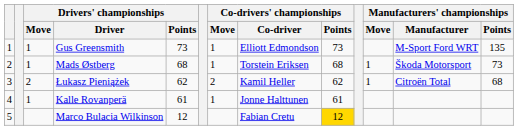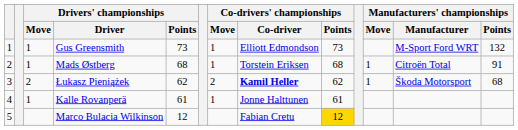 <table class="wikitable" style="font-size:85%;">
 <tr>
 <th rowspan="2"></th>
 <th rowspan="7" style="width:5px;"></th>
 <th colspan="3">Drivers' championships</th>
 <th rowspan="7" style="width:5px;"></th>
 <th colspan="3">Co-drivers' championships</th>
 <th rowspan="7" style="width:5px;"></th>
 <th colspan="3">Manufacturers' championships</th>
 </tr>
 <tr>
 <th>Move</th>
 <th>Driver</th>
 <th>Points</th>
 <th>Move</th>
 <th>Co-driver</th>
 <th>Points</th>
 <th>Move</th>
 <th>Manufacturer</th>
 <th>Points</th>
 </tr>
 <tr>
 <td align="center">1</td>
 <td> 1</td>
 <td><a href='#'>Gus Greensmith</a></td>
 <td align="center">73</td>
 <td> 1</td>
 <td nowrap><a href='#'>Elliott Edmondson</a></td>
 <td align="center">73</td>
 <td></td>
 <td nowrap><a href='#'>M-Sport Ford WRT</a></td>
-<td align="center">135</td>
+<td align="center">132</td>
 </tr>
 <tr>
 <td align="center">2</td>
 <td> 1</td>
 <td><a href='#'>Mads Østberg</a></td>
 <td align="center">68</td>
 <td> 1</td>
 <td><a href='#'>Torstein Eriksen</a></td>
 <td align="center">68</td>
 <td> 1</td>
-<td nowrap><a href='#'>Škoda Motorsport</a></td>
-<td align="center">73</td>
+<td><a href='#'>Citroën Total</a></td>
+<td align="center">91</td>
 </tr>
 <tr>
 <td align="center">3</td>
 <td> 2</td>
 <td nowrap><a href='#'>Łukasz Pieniążek</a></td>
 <td align="center">62</td>
 <td> 2</td>
-<td><a href='#'>Kamil Heller</a></td>
+<td><strong><a href='#'>Kamil Heller</a></strong></td>
 <td align="center">62</td>
 <td> 1</td>
-<td><a href='#'>Citroën Total</a></td>
+<td nowrap><a href='#'>Škoda Motorsport</a></td>
 <td align="center">68</td>
 </tr>
 <tr>
 <td align="center">4</td>
 <td> 1</td>
 <td><a href='#'>Kalle Rovanperä</a></td>
 <td align="center">61</td>
 <td> 1</td>
 <td><a href='#'>Jonne Halttunen</a></td>
 <td align="center">61</td>
 <td></td>
 <td></td>
 <td></td>
 </tr>
 <tr>
 <td align="center">5</td>
 <td></td>
 <td><a href='#'>Marco Bulacia Wilkinson</a></td>
 <td align="center">12</td>
 <td></td>
 <td><a href='#'>Fabian Cretu</a></td>
 <td align="center" style="background: gold;">12</td>
 <td></td>
 <td></td>
 <td></td>
 </tr>
 </table>
